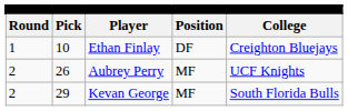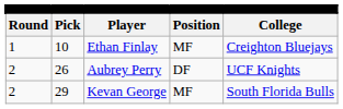 <table class="wikitable sortable" style="text-align:center; font-size:90%; text-align:left;">
 <tr style="border-spacing: 2px; border: 2px solid black;">
 <td colspan="7" bgcolor="#000000" color="#000000" border="#FED000" align="center"><strong></strong></td>
 </tr>
 <tr>
 <th><strong>Round</strong></th>
 <th><strong>Pick</strong></th>
 <th><strong>Player</strong></th>
 <th><strong>Position</strong></th>
 <th><strong>College</strong></th>
 </tr>
 <tr>
 <td>1</td>
 <td>10</td>
 <td> <a href='#'>Ethan Finlay</a></td>
-<td>DF</td>
+<td>MF</td>
 <td><a href='#'>Creighton Bluejays</a></td>
 </tr>
 <tr>
 <td>2</td>
 <td>26</td>
 <td> <a href='#'>Aubrey Perry</a></td>
-<td>MF</td>
+<td>DF</td>
 <td><a href='#'>UCF Knights</a></td>
 </tr>
 <tr>
 <td>2</td>
 <td>29</td>
 <td> <a href='#'>Kevan George</a></td>
 <td>MF</td>
 <td><a href='#'>South Florida Bulls</a></td>
 </tr>
 </table>
